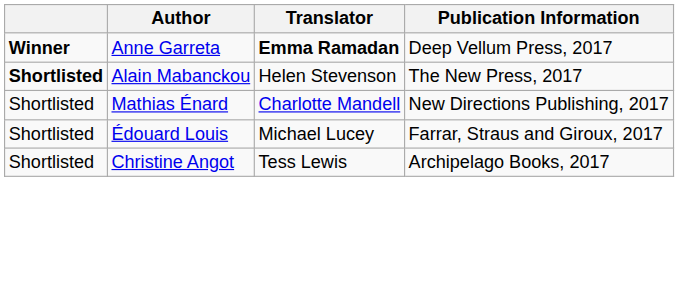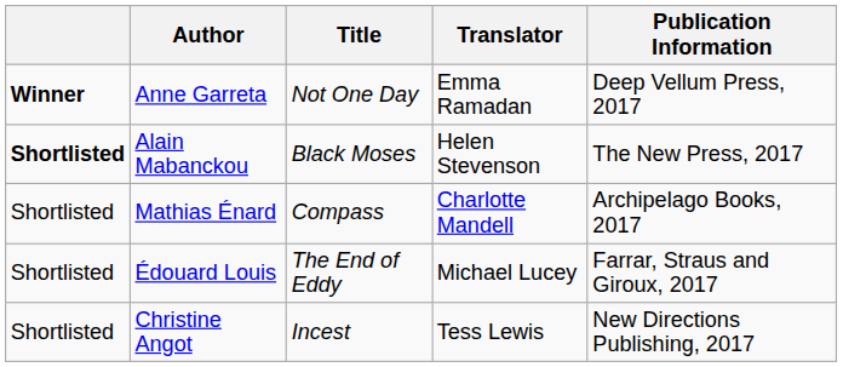 <table class="wikitable">
 <tr>
 <th></th>
 <th>Author</th>
+<th>Title</th>
 <th>Translator</th>
 <th>Publication Information</th>
 </tr>
 <tr>
 <td><strong>Winner</strong></td>
 <td><a href='#'>Anne Garreta</a></td>
-<td><strong>Emma Ramadan</strong></td>
+<td><em>Not One Day</em></td>
+<td>Emma Ramadan</td>
 <td>Deep Vellum Press, 2017</td>
 </tr>
 <tr>
 <td><strong>Shortlisted</strong></td>
 <td><a href='#'>Alain Mabanckou</a></td>
+<td><em>Black Moses</em></td>
 <td>Helen Stevenson</td>
 <td>The New Press, 2017</td>
 </tr>
 <tr>
 <td>Shortlisted</td>
 <td><a href='#'>Mathias Énard</a></td>
+<td><em>Compass</em></td>
 <td><a href='#'>Charlotte Mandell</a></td>
-<td>New Directions Publishing, 2017</td>
+<td>Archipelago Books, 2017</td>
 </tr>
 <tr>
 <td>Shortlisted</td>
 <td><a href='#'>Édouard Louis</a></td>
+<td><em>The End of Eddy</em></td>
 <td>Michael Lucey</td>
 <td>Farrar, Straus and Giroux, 2017</td>
 </tr>
 <tr>
 <td>Shortlisted</td>
 <td><a href='#'>Christine Angot</a></td>
+<td><em>Incest</em></td>
 <td>Tess Lewis</td>
-<td>Archipelago Books, 2017</td>
+<td>New Directions Publishing, 2017</td>
 </tr>
 </table>
